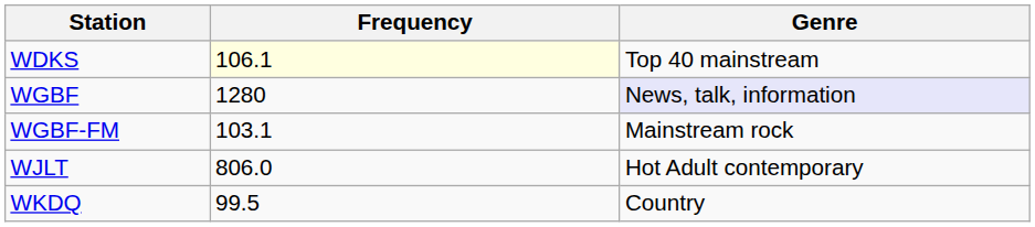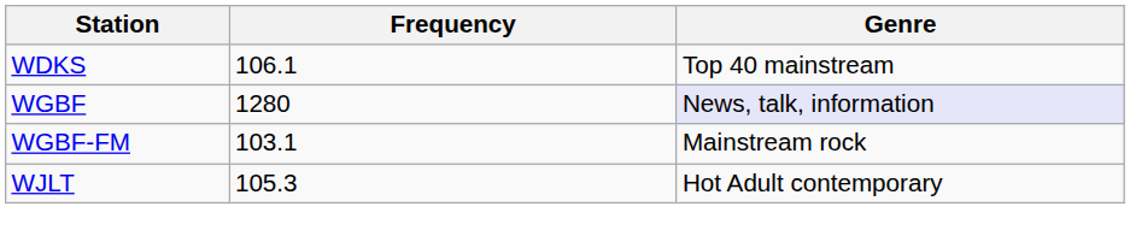 <table class="wikitable" style="width:45em;">
 <tr>
 <th style="width:20%">Station</th>
 <th style="width:40%">Frequency</th>
 <th style="width:40%">Genre</th>
 </tr>
 <tr>
 <td><a href='#'>WDKS</a></td>
-<td style="background: lightyellow;">106.1</td>
+<td>106.1</td>
 <td>Top 40 mainstream</td>
 </tr>
 <tr>
 <td><a href='#'>WGBF</a></td>
 <td>1280</td>
 <td style="background: lavender;">News, talk, information</td>
 </tr>
 <tr>
 <td><a href='#'>WGBF-FM</a></td>
 <td>103.1</td>
 <td>Mainstream rock</td>
 </tr>
 <tr>
 <td><a href='#'>WJLT</a></td>
-<td>806.0</td>
+<td>105.3</td>
 <td>Hot Adult contemporary</td>
 </tr>
-<tr>
-<td><a href='#'>WKDQ</a></td>
-<td>99.5</td>
-<td>Country</td>
-</tr>
 </table>
